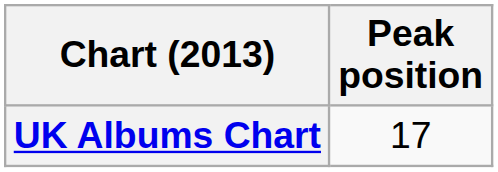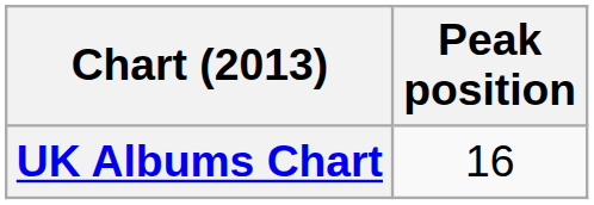 <table class="wikitable sortable plainrowheaders" style="text-align:center">
 <tr>
 <th scope="col">Chart (2013)</th>
 <th scope="col">Peak<br>position</th>
 </tr>
 <tr>
 <th scope="row"><a href='#'>UK Albums Chart</a></th>
-<td>17</td>
+<td>16</td>
 </tr>
 </table>
